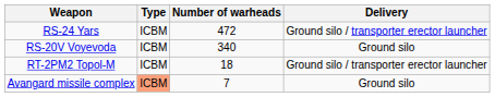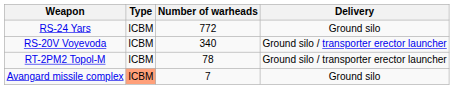 <table class="wikitable sortable" style="text-align: center;">
 <tr>
 <th>Weapon</th>
 <th>Type</th>
 <th>Number of warheads</th>
 <th>Delivery</th>
 </tr>
 <tr>
 <td><a href='#'>RS-24 Yars</a></td>
 <td>ICBM</td>
-<td>472</td>
-<td>Ground silo / <a href='#'>transporter erector launcher</a></td>
+<td>772</td>
+<td>Ground silo</td>
 </tr>
 <tr>
 <td><a href='#'>RS-20V Voyevoda</a></td>
 <td>ICBM</td>
 <td>340</td>
-<td>Ground silo</td>
+<td>Ground silo / <a href='#'>transporter erector launcher</a></td>
 </tr>
 <tr>
 <td><a href='#'>RT-2PM2 Topol-M</a></td>
 <td>ICBM</td>
-<td>18</td>
+<td>78</td>
 <td>Ground silo / transporter erector launcher</td>
 </tr>
 <tr>
 <td><a href='#'>Avangard missile complex</a></td>
 <td style="background: lightsalmon;">ICBM</td>
 <td>7</td>
 <td>Ground silo</td>
 </tr>
 </table>
